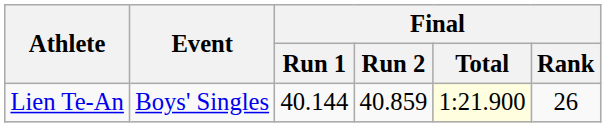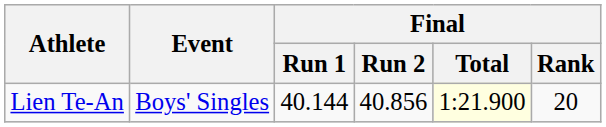 <table class="wikitable">
 <tr>
 <th rowspan="2">Athlete</th>
 <th rowspan="2">Event</th>
 <th colspan="4">Final</th>
 </tr>
 <tr>
 <th>Run 1</th>
 <th>Run 2</th>
 <th>Total</th>
 <th>Rank</th>
 </tr>
 <tr>
 <td><a href='#'>Lien Te-An</a></td>
 <td><a href='#'>Boys' Singles</a></td>
 <td align="center">40.144</td>
-<td align="center">40.859</td>
+<td align="center">40.856</td>
 <td align="center" style="background: lightyellow;">1:21.900</td>
-<td align="center">26</td>
+<td align="center">20</td>
 </tr>
 </table>
